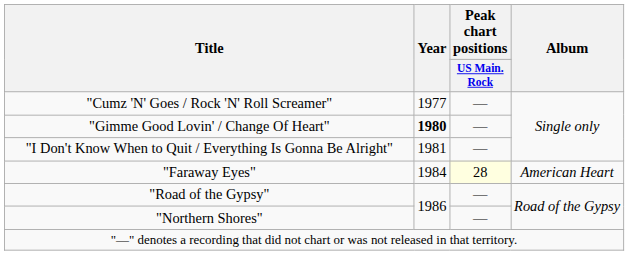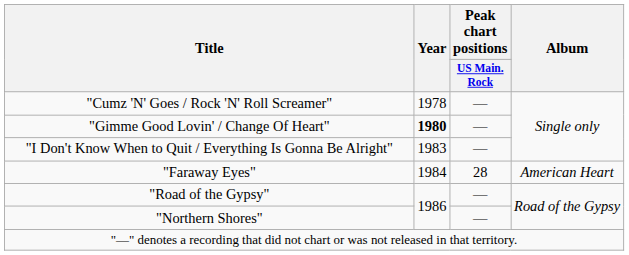 <table class="wikitable plainrowheaders" style="text-align:center;">
 <tr>
 <th scope="col" rowspan="2" style="width:28em;">Title</th>
 <th scope="col" rowspan="2">Year</th>
 <th scope="col" colspan="1">Peak chart positions</th>
 <th scope="col" rowspan="2">Album</th>
 </tr>
 <tr>
 <th scope="col" style="width:3em;font-size:80%;"><a href='#'>US Main. Rock</a></th>
 </tr>
 <tr>
 <td rowspan="1">"Cumz 'N' Goes / Rock 'N' Roll Screamer"</td>
-<td rowspan="1">1977</td>
+<td rowspan="1">1978</td>
 <td —>—</td>
 <td rowspan="3"><em>Single only</em></td>
 </tr>
 <tr>
 <td rowspan="1">"Gimme Good Lovin' / Change Of Heart"</td>
 <td rowspan="1"><strong>1980</strong></td>
 <td —>—</td>
 </tr>
 <tr>
 <td rowspan="1">"I Don't Know When to Quit / Everything Is Gonna Be Alright"</td>
-<td rowspan="1">1981</td>
+<td rowspan="1">1983</td>
 <td —>—</td>
 </tr>
 <tr>
 <td rowspan="1">"Faraway Eyes"</td>
 <td rowspan="1">1984</td>
-<td — style="background: lightyellow;">28</td>
+<td —>28</td>
 <td rowspan="1"><em>American Heart</em></td>
 </tr>
 <tr>
 <td rowspan="1">"Road of the Gypsy"</td>
 <td rowspan="2">1986</td>
 <td —>—</td>
 <td rowspan="2"><em>Road of the Gypsy</em></td>
 </tr>
 <tr>
 <td rowspan="1">"Northern Shores"</td>
 <td —>—</td>
 </tr>
 <tr>
 <td colspan="15" style="font-size:90%">"—" denotes a recording that did not chart or was not released in that territory.</td>
 </tr>
 </table>
